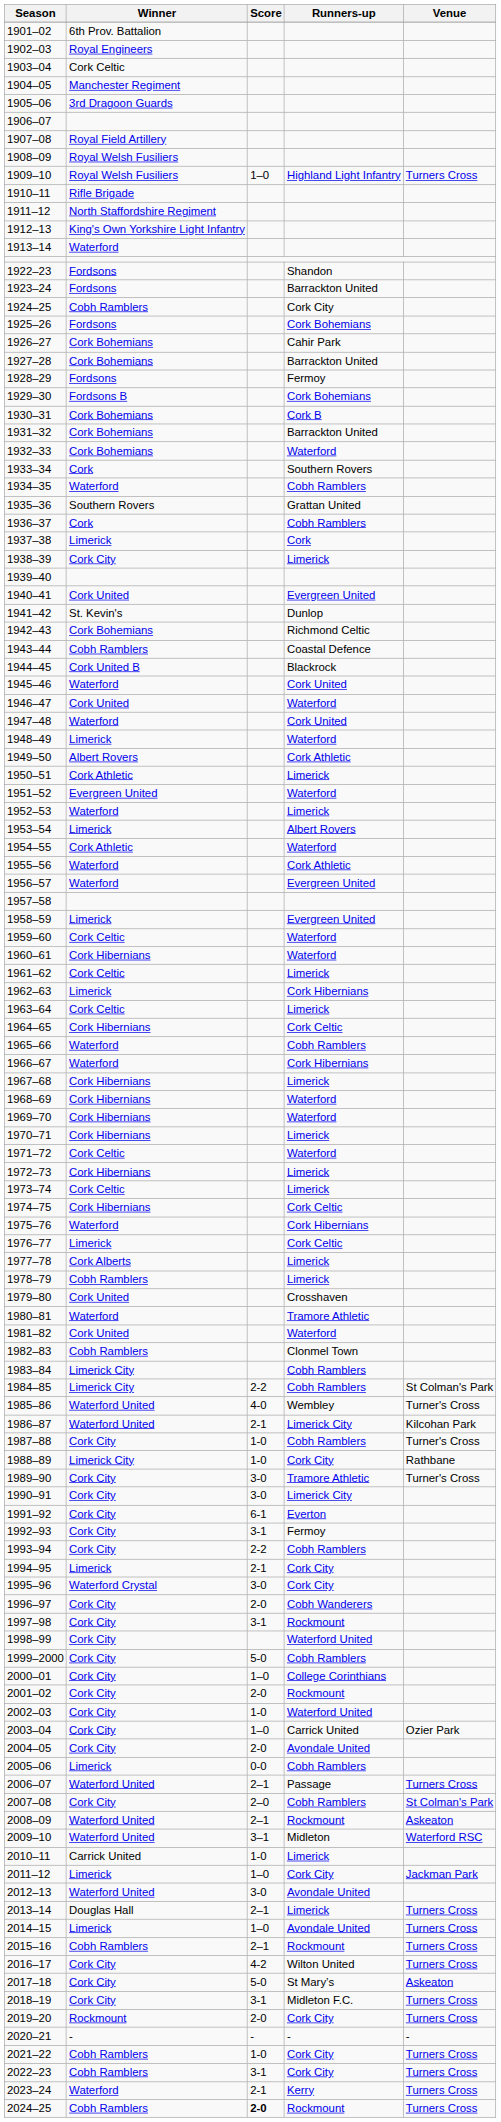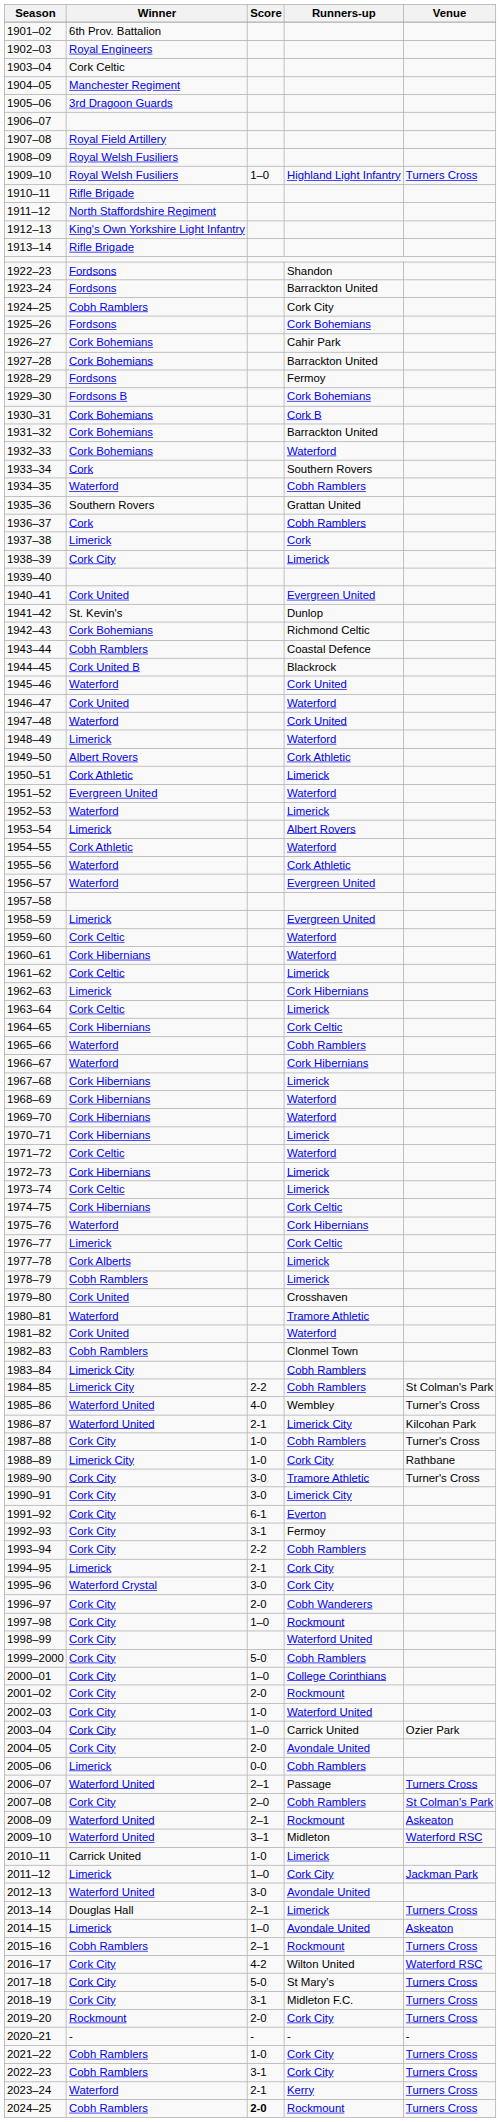 <table class="wikitable collapsible">
 <tr>
 <th>Season</th>
 <th>Winner</th>
 <th>Score</th>
 <th>Runners-up</th>
 <th>Venue</th>
 </tr>
 <tr 15B.C>
 </tr>
 <tr>
 <td>1901–02</td>
 <td>6th Prov. Battalion</td>
 <td></td>
 <td></td>
 <td></td>
 </tr>
 <tr>
 <td>1902–03</td>
 <td><a href='#'>Royal Engineers</a></td>
 <td></td>
 <td></td>
 <td></td>
 </tr>
 <tr>
 <td>1903–04</td>
 <td>Cork Celtic <em></em></td>
 <td></td>
 <td></td>
 <td></td>
 </tr>
 <tr>
 <td>1904–05</td>
 <td><a href='#'>Manchester Regiment</a></td>
 <td></td>
 <td></td>
 <td></td>
 </tr>
 <tr>
 <td>1905–06</td>
 <td><a href='#'>3rd Dragoon Guards</a></td>
 <td></td>
 <td></td>
 <td></td>
 </tr>
 <tr>
 <td>1906–07 <em></em></td>
 <td></td>
 <td></td>
 <td></td>
 <td></td>
 </tr>
 <tr>
 <td>1907–08</td>
 <td><a href='#'>Royal Field Artillery</a></td>
 <td></td>
 <td></td>
 <td></td>
 </tr>
 <tr>
 <td>1908–09</td>
 <td><a href='#'>Royal Welsh Fusiliers</a></td>
 <td></td>
 <td></td>
 <td></td>
 </tr>
 <tr>
 <td>1909–10</td>
 <td><a href='#'>Royal Welsh Fusiliers</a></td>
 <td>1–0 </td>
 <td><a href='#'>Highland Light Infantry</a></td>
 <td><a href='#'>Turners Cross</a></td>
 </tr>
 <tr>
 <td>1910–11</td>
 <td><a href='#'>Rifle Brigade</a></td>
 <td></td>
 <td></td>
 <td></td>
 </tr>
 <tr>
 <td>1911–12</td>
 <td><a href='#'>North Staffordshire Regiment</a></td>
 <td></td>
 <td></td>
 <td></td>
 </tr>
 <tr>
 <td>1912–13</td>
 <td><a href='#'>King's Own Yorkshire Light Infantry</a></td>
 <td></td>
 <td></td>
 <td></td>
 </tr>
 <tr>
 <td>1913–14</td>
-<td><a href='#'>Waterford</a></td>
+<td><a href='#'>Rifle Brigade</a></td>
 <td></td>
 <td></td>
 <td></td>
 </tr>
 <tr>
 <td></td>
 <td></td>
 </tr>
 <tr>
 <td>1922–23</td>
 <td><a href='#'>Fordsons</a></td>
 <td></td>
 <td>Shandon</td>
 <td></td>
 </tr>
 <tr>
 <td>1923–24</td>
 <td><a href='#'>Fordsons</a></td>
 <td></td>
 <td>Barrackton United</td>
 <td></td>
 </tr>
 <tr>
 <td>1924–25</td>
 <td><a href='#'>Cobh Ramblers</a></td>
 <td></td>
 <td>Cork City <em></em></td>
 <td></td>
 </tr>
 <tr>
 <td>1925–26</td>
 <td><a href='#'>Fordsons</a></td>
 <td></td>
 <td><a href='#'>Cork Bohemians</a></td>
 <td></td>
 </tr>
 <tr>
 <td>1926–27</td>
 <td><a href='#'>Cork Bohemians</a></td>
 <td></td>
 <td>Cahir Park</td>
 <td></td>
 </tr>
 <tr>
 <td>1927–28</td>
 <td><a href='#'>Cork Bohemians</a></td>
 <td></td>
 <td>Barrackton United</td>
 <td></td>
 </tr>
 <tr>
 <td>1928–29</td>
 <td><a href='#'>Fordsons</a></td>
 <td></td>
 <td>Fermoy</td>
 <td></td>
 </tr>
 <tr>
 <td>1929–30</td>
 <td><a href='#'>Fordsons B</a></td>
 <td></td>
 <td><a href='#'>Cork Bohemians</a></td>
 <td></td>
 </tr>
 <tr>
 <td>1930–31</td>
 <td><a href='#'>Cork Bohemians</a></td>
 <td></td>
 <td><a href='#'>Cork B</a></td>
 <td></td>
 </tr>
 <tr>
 <td>1931–32</td>
 <td><a href='#'>Cork Bohemians</a></td>
 <td></td>
 <td>Barrackton United</td>
 <td></td>
 </tr>
 <tr>
 <td>1932–33</td>
 <td><a href='#'>Cork Bohemians</a></td>
 <td></td>
 <td><a href='#'>Waterford</a></td>
 <td></td>
 </tr>
 <tr>
 <td>1933–34</td>
 <td><a href='#'>Cork</a></td>
 <td></td>
 <td>Southern Rovers</td>
 <td></td>
 </tr>
 <tr>
 <td>1934–35</td>
 <td><a href='#'>Waterford</a></td>
 <td></td>
 <td><a href='#'>Cobh Ramblers</a></td>
 <td></td>
 </tr>
 <tr>
 <td>1935–36</td>
 <td>Southern Rovers</td>
 <td></td>
 <td>Grattan United</td>
 <td></td>
 </tr>
 <tr>
 <td>1936–37</td>
 <td><a href='#'>Cork</a></td>
 <td></td>
 <td><a href='#'>Cobh Ramblers</a></td>
 <td></td>
 </tr>
 <tr>
 <td>1937–38</td>
 <td><a href='#'>Limerick</a></td>
 <td></td>
 <td><a href='#'>Cork</a></td>
 <td></td>
 </tr>
 <tr>
 <td>1938–39</td>
 <td><a href='#'>Cork City</a></td>
 <td></td>
 <td><a href='#'>Limerick</a></td>
 <td></td>
 </tr>
 <tr>
 <td>1939–40 <em></em></td>
 <td></td>
 <td></td>
 <td></td>
 <td></td>
 </tr>
 <tr>
 <td>1940–41</td>
 <td><a href='#'>Cork United</a></td>
 <td></td>
 <td><a href='#'>Evergreen United</a></td>
 <td></td>
 </tr>
 <tr>
 <td>1941–42</td>
 <td>St. Kevin's</td>
 <td></td>
 <td>Dunlop</td>
 <td></td>
 </tr>
 <tr>
 <td>1942–43</td>
 <td><a href='#'>Cork Bohemians</a></td>
 <td></td>
 <td>Richmond Celtic</td>
 <td></td>
 </tr>
 <tr>
 <td>1943–44</td>
 <td><a href='#'>Cobh Ramblers</a></td>
 <td></td>
 <td>Coastal Defence</td>
 <td></td>
 </tr>
 <tr>
 <td>1944–45</td>
 <td><a href='#'>Cork United B</a></td>
 <td></td>
 <td>Blackrock</td>
 <td></td>
 </tr>
 <tr>
 <td>1945–46</td>
 <td><a href='#'>Waterford</a></td>
 <td></td>
 <td><a href='#'>Cork United</a></td>
 <td></td>
 </tr>
 <tr>
 <td>1946–47</td>
 <td><a href='#'>Cork United</a></td>
 <td></td>
 <td><a href='#'>Waterford</a></td>
 <td></td>
 </tr>
 <tr>
 <td>1947–48</td>
 <td><a href='#'>Waterford</a></td>
 <td></td>
 <td><a href='#'>Cork United</a></td>
 <td></td>
 </tr>
 <tr>
 <td>1948–49</td>
 <td><a href='#'>Limerick</a></td>
 <td></td>
 <td><a href='#'>Waterford</a></td>
 <td></td>
 </tr>
 <tr>
 <td>1949–50</td>
 <td><a href='#'>Albert Rovers</a> <em></em></td>
 <td></td>
 <td><a href='#'>Cork Athletic</a></td>
 <td></td>
 </tr>
 <tr>
 <td>1950–51</td>
 <td><a href='#'>Cork Athletic</a></td>
 <td></td>
 <td><a href='#'>Limerick</a></td>
 <td></td>
 </tr>
 <tr>
 <td>1951–52</td>
 <td><a href='#'>Evergreen United</a></td>
 <td></td>
 <td><a href='#'>Waterford</a></td>
 <td></td>
 </tr>
 <tr>
 <td>1952–53</td>
 <td><a href='#'>Waterford</a></td>
 <td></td>
 <td><a href='#'>Limerick</a></td>
 <td></td>
 </tr>
 <tr>
 <td>1953–54</td>
 <td><a href='#'>Limerick</a></td>
 <td></td>
 <td><a href='#'>Albert Rovers</a></td>
 <td></td>
 </tr>
 <tr>
 <td>1954–55</td>
 <td><a href='#'>Cork Athletic</a></td>
 <td></td>
 <td><a href='#'>Waterford</a></td>
 <td></td>
 </tr>
 <tr>
 <td>1955–56</td>
 <td><a href='#'>Waterford</a></td>
 <td></td>
 <td><a href='#'>Cork Athletic</a></td>
 <td></td>
 </tr>
 <tr>
 <td>1956–57</td>
 <td><a href='#'>Waterford</a></td>
 <td></td>
 <td><a href='#'>Evergreen United</a></td>
 <td></td>
 </tr>
 <tr>
 <td>1957–58 <em></em></td>
 <td></td>
 <td></td>
 <td></td>
 <td></td>
 </tr>
 <tr>
 <td>1958–59</td>
 <td><a href='#'>Limerick</a></td>
 <td></td>
 <td><a href='#'>Evergreen United</a></td>
 <td></td>
 </tr>
 <tr>
 <td>1959–60</td>
 <td><a href='#'>Cork Celtic</a></td>
 <td></td>
 <td><a href='#'>Waterford</a></td>
 <td></td>
 </tr>
 <tr>
 <td>1960–61</td>
 <td><a href='#'>Cork Hibernians</a></td>
 <td></td>
 <td><a href='#'>Waterford</a></td>
 <td></td>
 </tr>
 <tr>
 <td>1961–62</td>
 <td><a href='#'>Cork Celtic</a></td>
 <td></td>
 <td><a href='#'>Limerick</a></td>
 <td></td>
 </tr>
 <tr>
 <td>1962–63</td>
 <td><a href='#'>Limerick</a></td>
 <td></td>
 <td><a href='#'>Cork Hibernians</a></td>
 <td></td>
 </tr>
 <tr>
 <td>1963–64</td>
 <td><a href='#'>Cork Celtic</a></td>
 <td></td>
 <td><a href='#'>Limerick</a></td>
 <td></td>
 </tr>
 <tr>
 <td>1964–65</td>
 <td><a href='#'>Cork Hibernians</a></td>
 <td></td>
 <td><a href='#'>Cork Celtic</a></td>
 <td></td>
 </tr>
 <tr>
 <td>1965–66</td>
 <td><a href='#'>Waterford</a></td>
 <td></td>
 <td><a href='#'>Cobh Ramblers</a></td>
 <td></td>
 </tr>
 <tr>
 <td>1966–67</td>
 <td><a href='#'>Waterford</a></td>
 <td></td>
 <td><a href='#'>Cork Hibernians</a></td>
 <td></td>
 </tr>
 <tr>
 <td>1967–68</td>
 <td><a href='#'>Cork Hibernians</a></td>
 <td></td>
 <td><a href='#'>Limerick</a></td>
 <td></td>
 </tr>
 <tr>
 <td>1968–69</td>
 <td><a href='#'>Cork Hibernians</a></td>
 <td></td>
 <td><a href='#'>Waterford</a></td>
 <td></td>
 </tr>
 <tr>
 <td>1969–70</td>
 <td><a href='#'>Cork Hibernians</a></td>
 <td></td>
 <td><a href='#'>Waterford</a></td>
 <td></td>
 </tr>
 <tr>
 <td>1970–71</td>
 <td><a href='#'>Cork Hibernians</a></td>
 <td></td>
 <td><a href='#'>Limerick</a></td>
 <td></td>
 </tr>
 <tr>
 <td>1971–72</td>
 <td><a href='#'>Cork Celtic</a></td>
 <td></td>
 <td><a href='#'>Waterford</a></td>
 <td></td>
 </tr>
 <tr>
 <td>1972–73</td>
 <td><a href='#'>Cork Hibernians</a></td>
 <td></td>
 <td><a href='#'>Limerick</a></td>
 <td></td>
 </tr>
 <tr>
 <td>1973–74</td>
 <td><a href='#'>Cork Celtic</a></td>
 <td></td>
 <td><a href='#'>Limerick</a></td>
 <td></td>
 </tr>
 <tr>
 <td>1974–75</td>
 <td><a href='#'>Cork Hibernians</a></td>
 <td></td>
 <td><a href='#'>Cork Celtic</a></td>
 <td></td>
 </tr>
 <tr>
 <td>1975–76</td>
 <td><a href='#'>Waterford</a></td>
 <td></td>
 <td><a href='#'>Cork Hibernians</a></td>
 <td></td>
 </tr>
 <tr>
 <td>1976–77</td>
 <td><a href='#'>Limerick</a></td>
 <td></td>
 <td><a href='#'>Cork Celtic</a></td>
 <td></td>
 </tr>
 <tr>
 <td>1977–78</td>
 <td><a href='#'>Cork Alberts</a> <em></em></td>
 <td></td>
 <td><a href='#'>Limerick</a></td>
 <td></td>
 </tr>
 <tr>
 <td>1978–79</td>
 <td><a href='#'>Cobh Ramblers</a></td>
 <td></td>
 <td><a href='#'>Limerick</a></td>
 <td></td>
 </tr>
 <tr>
 <td>1979–80</td>
 <td><a href='#'>Cork United</a> <em></em></td>
 <td></td>
 <td>Crosshaven</td>
 <td></td>
 </tr>
 <tr>
 <td>1980–81</td>
 <td><a href='#'>Waterford</a></td>
 <td></td>
 <td><a href='#'>Tramore Athletic</a></td>
 <td></td>
 </tr>
 <tr>
 <td>1981–82</td>
 <td><a href='#'>Cork United</a> <em></em></td>
 <td></td>
 <td><a href='#'>Waterford</a></td>
 <td></td>
 </tr>
 <tr>
 <td>1982–83</td>
 <td><a href='#'>Cobh Ramblers</a></td>
 <td></td>
 <td>Clonmel Town</td>
 <td></td>
 </tr>
 <tr>
 <td>1983–84</td>
 <td><a href='#'>Limerick City</a></td>
 <td></td>
 <td><a href='#'>Cobh Ramblers</a></td>
 <td></td>
 </tr>
 <tr>
 <td>1984–85</td>
 <td><a href='#'>Limerick City</a></td>
 <td>2-2</td>
 <td><a href='#'>Cobh Ramblers</a></td>
 <td>St Colman's Park</td>
 </tr>
 <tr>
 <td>1985–86</td>
 <td><a href='#'>Waterford United</a></td>
 <td>4-0</td>
 <td>Wembley</td>
 <td>Turner's Cross</td>
 </tr>
 <tr>
 <td>1986–87</td>
 <td><a href='#'>Waterford United</a></td>
 <td>2-1</td>
 <td><a href='#'>Limerick City</a></td>
 <td>Kilcohan Park</td>
 </tr>
 <tr>
 <td>1987–88</td>
 <td><a href='#'>Cork City</a></td>
 <td>1-0</td>
 <td><a href='#'>Cobh Ramblers</a></td>
 <td>Turner's Cross</td>
 </tr>
 <tr>
 <td>1988–89</td>
 <td><a href='#'>Limerick City</a></td>
 <td>1-0</td>
 <td><a href='#'>Cork City</a></td>
 <td>Rathbane</td>
 </tr>
 <tr>
 <td>1989–90</td>
 <td><a href='#'>Cork City</a></td>
 <td>3-0</td>
 <td><a href='#'>Tramore Athletic</a></td>
 <td>Turner's Cross</td>
 </tr>
 <tr>
 <td>1990–91</td>
 <td><a href='#'>Cork City</a></td>
 <td>3-0</td>
 <td><a href='#'>Limerick City</a></td>
 <td></td>
 </tr>
 <tr>
 <td>1991–92</td>
 <td><a href='#'>Cork City</a></td>
 <td>6-1</td>
 <td><a href='#'>Everton</a></td>
 <td></td>
 </tr>
 <tr>
 <td>1992–93</td>
 <td><a href='#'>Cork City</a></td>
 <td>3-1</td>
 <td>Fermoy</td>
 <td></td>
 </tr>
 <tr>
 <td>1993–94</td>
 <td><a href='#'>Cork City</a></td>
 <td>2-2</td>
 <td><a href='#'>Cobh Ramblers</a></td>
 <td></td>
 </tr>
 <tr>
 <td>1994–95</td>
 <td><a href='#'>Limerick</a></td>
 <td>2-1</td>
 <td><a href='#'>Cork City</a></td>
 <td></td>
 </tr>
 <tr>
 <td>1995–96</td>
 <td><a href='#'>Waterford Crystal</a></td>
 <td>3-0</td>
 <td><a href='#'>Cork City</a></td>
 <td></td>
 </tr>
 <tr>
 <td>1996–97</td>
 <td><a href='#'>Cork City</a></td>
 <td>2-0</td>
 <td><a href='#'>Cobh Wanderers</a></td>
 <td></td>
 </tr>
 <tr>
 <td>1997–98</td>
 <td><a href='#'>Cork City</a></td>
-<td>3-1</td>
+<td>1–0 </td>
 <td><a href='#'>Rockmount</a></td>
 <td></td>
 </tr>
 <tr>
 <td>1998–99</td>
 <td><a href='#'>Cork City</a></td>
 <td></td>
 <td><a href='#'>Waterford United</a></td>
 <td></td>
 </tr>
 <tr>
 <td>1999–2000</td>
 <td><a href='#'>Cork City</a></td>
 <td>5-0</td>
 <td><a href='#'>Cobh Ramblers</a></td>
 <td></td>
 </tr>
 <tr>
 <td>2000–01</td>
 <td><a href='#'>Cork City</a></td>
 <td>1–0 </td>
 <td><a href='#'>College Corinthians</a></td>
 <td></td>
 </tr>
 <tr>
 <td>2001–02</td>
 <td><a href='#'>Cork City</a></td>
 <td>2-0</td>
 <td><a href='#'>Rockmount</a></td>
 <td></td>
 </tr>
 <tr>
 <td>2002–03</td>
 <td><a href='#'>Cork City</a></td>
 <td>1-0</td>
 <td><a href='#'>Waterford United</a></td>
 <td></td>
 </tr>
 <tr>
 <td>2003–04</td>
 <td><a href='#'>Cork City</a></td>
 <td>1–0 </td>
 <td>Carrick United</td>
 <td>Ozier Park</td>
 </tr>
 <tr>
 <td>2004–05</td>
 <td><a href='#'>Cork City</a></td>
 <td>2-0</td>
 <td><a href='#'>Avondale United</a></td>
 <td></td>
 </tr>
 <tr>
 <td>2005–06</td>
 <td><a href='#'>Limerick</a></td>
 <td>0-0</td>
 <td><a href='#'>Cobh Ramblers</a></td>
 <td></td>
 </tr>
 <tr>
 <td>2006–07</td>
 <td><a href='#'>Waterford United</a></td>
 <td>2–1 </td>
 <td>Passage</td>
 <td><a href='#'>Turners Cross</a></td>
 </tr>
 <tr>
 <td>2007–08</td>
 <td><a href='#'>Cork City</a></td>
 <td>2–0 </td>
 <td><a href='#'>Cobh Ramblers</a></td>
 <td><a href='#'>St Colman's Park</a></td>
 </tr>
 <tr>
 <td>2008–09</td>
 <td><a href='#'>Waterford United</a></td>
 <td>2–1 </td>
 <td><a href='#'>Rockmount</a></td>
 <td><a href='#'>Askeaton</a></td>
 </tr>
 <tr>
 <td>2009–10</td>
 <td><a href='#'>Waterford United</a></td>
 <td>3–1 </td>
 <td>Midleton</td>
 <td><a href='#'>Waterford RSC</a></td>
 </tr>
 <tr>
 <td>2010–11</td>
 <td>Carrick United</td>
 <td>1-0</td>
 <td><a href='#'>Limerick</a></td>
 <td></td>
 </tr>
 <tr>
 <td>2011–12</td>
 <td><a href='#'>Limerick</a></td>
 <td>1–0 </td>
 <td><a href='#'>Cork City</a></td>
 <td><a href='#'>Jackman Park</a></td>
 </tr>
 <tr>
 <td>2012–13</td>
 <td><a href='#'>Waterford United</a></td>
 <td>3-0</td>
 <td><a href='#'>Avondale United</a></td>
 <td></td>
 </tr>
 <tr>
 <td>2013–14</td>
 <td>Douglas Hall</td>
 <td>2–1 </td>
 <td><a href='#'>Limerick</a></td>
 <td><a href='#'>Turners Cross</a></td>
 </tr>
 <tr>
 <td>2014–15</td>
 <td><a href='#'>Limerick</a></td>
 <td>1–0 </td>
 <td><a href='#'>Avondale United</a></td>
-<td><a href='#'>Turners Cross</a></td>
+<td><a href='#'>Askeaton</a></td>
 </tr>
 <tr>
 <td>2015–16</td>
 <td><a href='#'>Cobh Ramblers</a></td>
 <td>2–1 </td>
 <td><a href='#'>Rockmount</a></td>
 <td><a href='#'>Turners Cross</a></td>
 </tr>
 <tr>
 <td>2016–17</td>
 <td><a href='#'>Cork City</a></td>
 <td>4-2 </td>
 <td>Wilton United</td>
-<td><a href='#'>Turners Cross</a></td>
+<td><a href='#'>Waterford RSC</a></td>
 </tr>
 <tr>
 <td>2017–18</td>
 <td><a href='#'>Cork City</a></td>
 <td>5-0 </td>
 <td>St Mary’s</td>
-<td><a href='#'>Askeaton</a></td>
+<td><a href='#'>Turners Cross</a></td>
 </tr>
 <tr>
 <td>2018–19</td>
 <td><a href='#'>Cork City</a></td>
 <td>3-1 </td>
 <td>Midleton F.C.</td>
 <td><a href='#'>Turners Cross</a></td>
 </tr>
 <tr>
 <td>2019–20</td>
 <td><a href='#'>Rockmount</a></td>
 <td>2-0 </td>
 <td><a href='#'>Cork City</a></td>
 <td><a href='#'>Turners Cross</a></td>
 </tr>
 <tr>
 <td>2020–21</td>
 <td>-</td>
 <td>-</td>
 <td>-</td>
 <td>-</td>
 </tr>
 <tr>
 <td>2021–22</td>
 <td><a href='#'>Cobh Ramblers</a></td>
 <td>1-0</td>
 <td><a href='#'>Cork City</a></td>
 <td><a href='#'>Turners Cross</a></td>
 </tr>
 <tr>
 <td>2022–23</td>
 <td><a href='#'>Cobh Ramblers</a></td>
 <td>3-1</td>
 <td><a href='#'>Cork City</a></td>
 <td><a href='#'>Turners Cross</a></td>
 </tr>
 <tr>
 <td>2023–24</td>
 <td><a href='#'>Waterford</a></td>
 <td>2-1</td>
 <td><a href='#'>Kerry</a></td>
 <td><a href='#'>Turners Cross</a></td>
 </tr>
 <tr>
 <td>2024–25</td>
 <td><a href='#'>Cobh Ramblers</a></td>
 <td><strong>2-0</strong></td>
 <td><a href='#'>Rockmount</a></td>
 <td><a href='#'>Turners Cross</a></td>
 </tr>
 </table>
